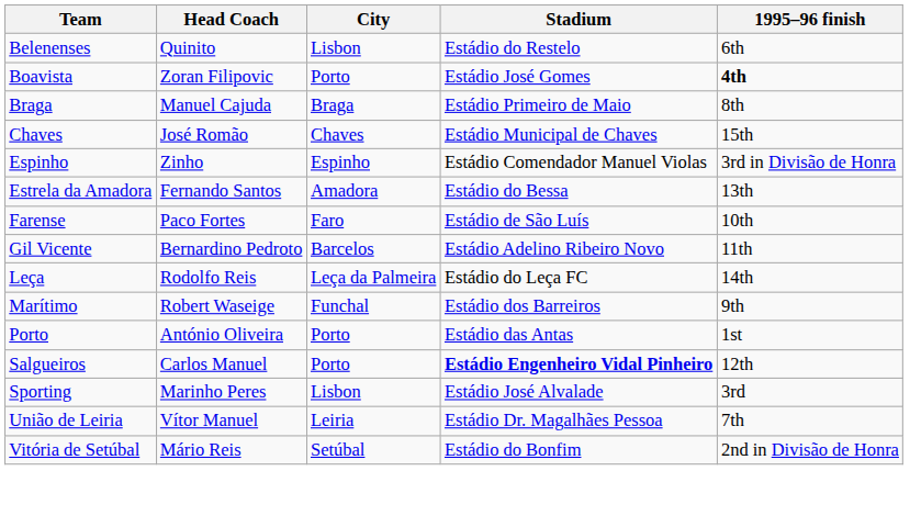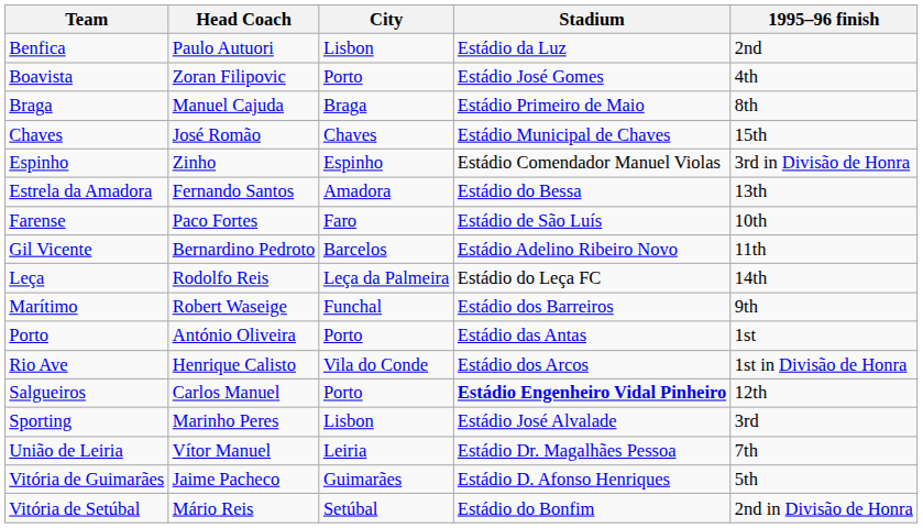 <table class="wikitable sortable" style="text-align: left;">
 <tr>
 <th>Team</th>
 <th>Head Coach</th>
 <th>City</th>
 <th>Stadium</th>
 <th data-sort-type="number">1995–96 finish</th>
 </tr>
 <tr>
-<td><a href='#'>Belenenses</a></td>
-<td> <a href='#'>Quinito</a></td>
+<td><a href='#'>Benfica</a></td>
+<td> <a href='#'>Paulo Autuori</a></td>
 <td><a href='#'>Lisbon</a></td>
-<td><a href='#'>Estádio do Restelo</a></td>
-<td>6th</td>
+<td><a href='#'>Estádio da Luz</a></td>
+<td>2nd</td>
 </tr>
 <tr>
 <td><a href='#'>Boavista</a></td>
 <td> <a href='#'>Zoran Filipovic</a></td>
 <td><a href='#'>Porto</a></td>
 <td><a href='#'>Estádio José Gomes</a></td>
-<td><strong>4th</strong></td>
+<td>4th</td>
 </tr>
 <tr>
 <td><a href='#'>Braga</a></td>
 <td> <a href='#'>Manuel Cajuda</a></td>
 <td><a href='#'>Braga</a></td>
 <td><a href='#'>Estádio Primeiro de Maio</a></td>
 <td>8th</td>
 </tr>
 <tr>
 <td><a href='#'>Chaves</a></td>
 <td> <a href='#'>José Romão</a></td>
 <td><a href='#'>Chaves</a></td>
 <td><a href='#'>Estádio Municipal de Chaves</a></td>
 <td>15th</td>
 </tr>
 <tr>
 <td><a href='#'>Espinho</a></td>
 <td> <a href='#'>Zinho</a></td>
 <td><a href='#'>Espinho</a></td>
 <td>Estádio Comendador Manuel Violas</td>
 <td>3rd in <a href='#'>Divisão de Honra</a></td>
 </tr>
 <tr>
 <td><a href='#'>Estrela da Amadora</a></td>
 <td> <a href='#'>Fernando Santos</a></td>
 <td><a href='#'>Amadora</a></td>
 <td><a href='#'>Estádio do Bessa</a></td>
 <td>13th</td>
 </tr>
 <tr>
 <td><a href='#'>Farense</a></td>
 <td> <a href='#'>Paco Fortes</a></td>
 <td><a href='#'>Faro</a></td>
 <td><a href='#'>Estádio de São Luís</a></td>
 <td>10th</td>
 </tr>
 <tr>
 <td><a href='#'>Gil Vicente</a></td>
 <td> <a href='#'>Bernardino Pedroto</a></td>
 <td><a href='#'>Barcelos</a></td>
 <td><a href='#'>Estádio Adelino Ribeiro Novo</a></td>
 <td>11th</td>
 </tr>
 <tr>
 <td><a href='#'>Leça</a></td>
 <td>  <a href='#'>Rodolfo Reis</a></td>
 <td><a href='#'>Leça da Palmeira</a></td>
 <td>Estádio do Leça FC</td>
 <td>14th</td>
 </tr>
 <tr>
 <td><a href='#'>Marítimo</a></td>
 <td> <a href='#'>Robert Waseige</a></td>
 <td><a href='#'>Funchal</a></td>
 <td><a href='#'>Estádio dos Barreiros</a></td>
 <td>9th</td>
 </tr>
 <tr>
 <td><a href='#'>Porto</a></td>
 <td> <a href='#'>António Oliveira</a></td>
 <td><a href='#'>Porto</a></td>
 <td><a href='#'>Estádio das Antas</a></td>
 <td>1st</td>
 </tr>
 <tr>
+<td><a href='#'>Rio Ave</a></td>
+<td> <a href='#'>Henrique Calisto</a></td>
+<td><a href='#'>Vila do Conde</a></td>
+<td><a href='#'>Estádio dos Arcos</a></td>
+<td>1st in <a href='#'>Divisão de Honra</a></td>
+</tr>
+<tr>
 <td><a href='#'>Salgueiros</a></td>
 <td> <a href='#'>Carlos Manuel</a></td>
 <td><a href='#'>Porto</a></td>
 <td><strong><a href='#'>Estádio Engenheiro Vidal Pinheiro</a></strong></td>
 <td>12th</td>
 </tr>
 <tr>
 <td><a href='#'>Sporting</a></td>
 <td> <a href='#'>Marinho Peres</a></td>
 <td><a href='#'>Lisbon</a></td>
 <td><a href='#'>Estádio José Alvalade</a></td>
 <td>3rd</td>
 </tr>
 <tr>
 <td><a href='#'>União de Leiria</a></td>
 <td> <a href='#'>Vítor Manuel</a></td>
 <td><a href='#'>Leiria</a></td>
 <td><a href='#'>Estádio Dr. Magalhães Pessoa</a></td>
 <td>7th</td>
 </tr>
 <tr>
+<td><a href='#'>Vitória de Guimarães</a></td>
+<td> <a href='#'>Jaime Pacheco</a></td>
+<td><a href='#'>Guimarães</a></td>
+<td><a href='#'>Estádio D. Afonso Henriques</a></td>
+<td>5th</td>
+</tr>
+<tr>
 <td><a href='#'>Vitória de Setúbal</a></td>
 <td> <a href='#'>Mário Reis</a></td>
 <td><a href='#'>Setúbal</a></td>
 <td><a href='#'>Estádio do Bonfim</a></td>
 <td>2nd in <a href='#'>Divisão de Honra</a></td>
 </tr>
 </table>
